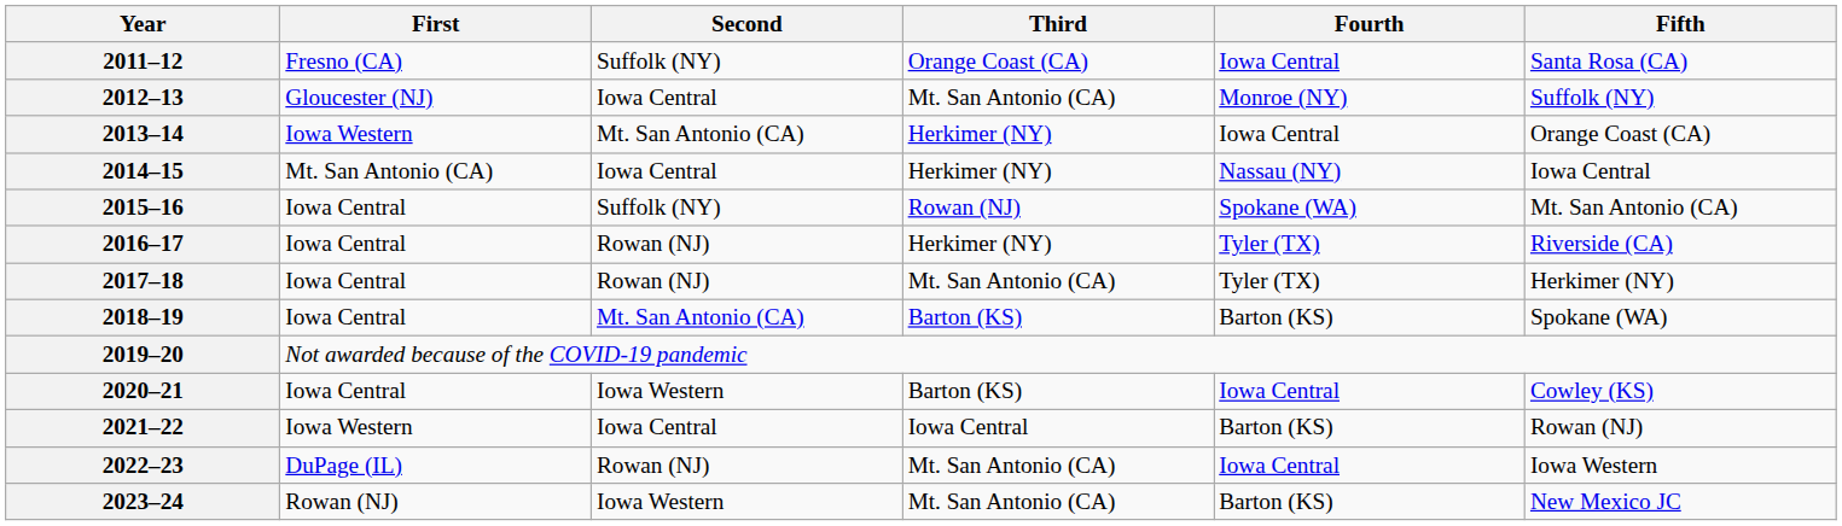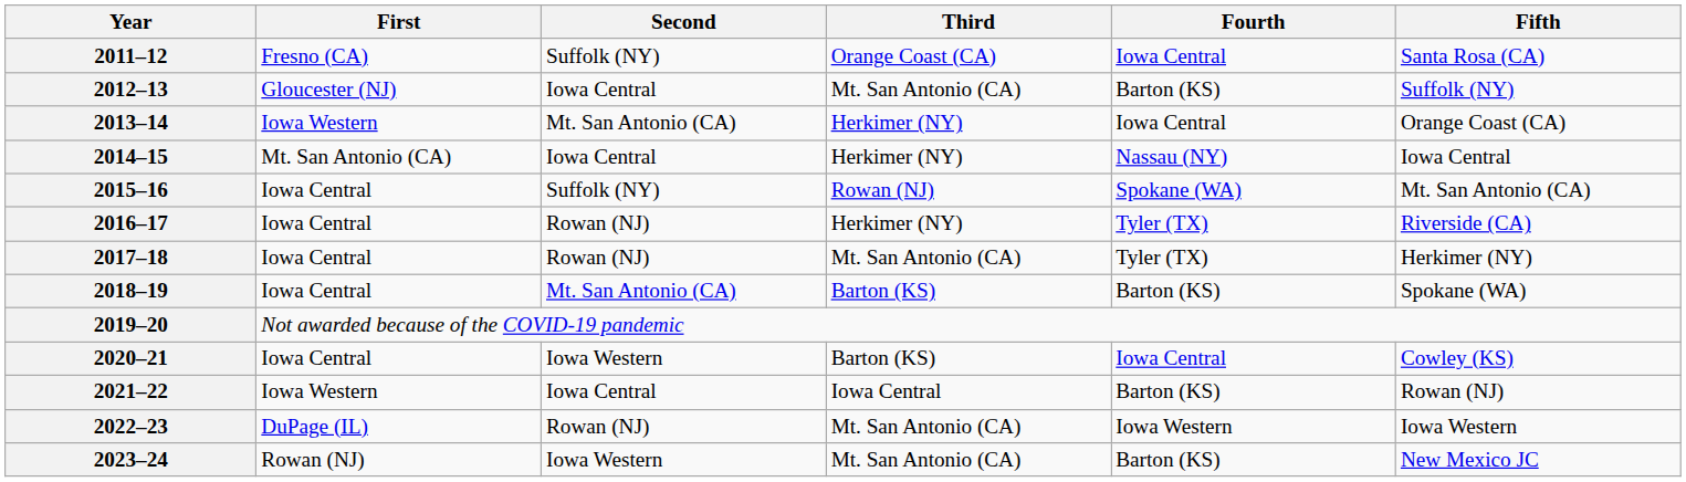 <table class="wikitable" style="width:100%">
 <tr>
 <th style="width:15%">Year</th>
 <th style="width:17%">First</th>
 <th style="width:17%">Second</th>
 <th style="width:17%">Third</th>
 <th style="width:17%">Fourth</th>
 <th style="width:17%">Fifth</th>
 </tr>
 <tr>
 <th>2011–12</th>
 <td><a href='#'>Fresno (CA)</a></td>
 <td>Suffolk (NY)</td>
 <td><a href='#'>Orange Coast (CA)</a></td>
 <td><a href='#'>Iowa Central</a></td>
 <td><a href='#'>Santa Rosa (CA)</a></td>
 </tr>
 <tr>
 <th>2012–13</th>
 <td><a href='#'>Gloucester (NJ)</a></td>
 <td>Iowa Central</td>
 <td>Mt. San Antonio (CA)</td>
-<td><a href='#'>Monroe (NY)</a></td>
+<td>Barton (KS)</td>
 <td><a href='#'>Suffolk (NY)</a></td>
 </tr>
 <tr>
 <th>2013–14</th>
 <td><a href='#'>Iowa Western</a></td>
 <td>Mt. San Antonio (CA)</td>
 <td><a href='#'>Herkimer (NY)</a></td>
 <td>Iowa Central</td>
 <td>Orange Coast (CA)</td>
 </tr>
 <tr>
 <th>2014–15</th>
 <td>Mt. San Antonio (CA)</td>
 <td>Iowa Central</td>
 <td>Herkimer (NY)</td>
 <td><a href='#'>Nassau (NY)</a></td>
 <td>Iowa Central</td>
 </tr>
 <tr>
 <th>2015–16</th>
 <td>Iowa Central</td>
 <td>Suffolk (NY)</td>
 <td><a href='#'>Rowan (NJ)</a></td>
 <td><a href='#'>Spokane (WA)</a></td>
 <td>Mt. San Antonio (CA)</td>
 </tr>
 <tr>
 <th>2016–17</th>
 <td>Iowa Central</td>
 <td>Rowan (NJ)</td>
 <td>Herkimer (NY)</td>
 <td><a href='#'>Tyler (TX)</a></td>
 <td><a href='#'>Riverside (CA)</a></td>
 </tr>
 <tr>
 <th>2017–18</th>
 <td>Iowa Central</td>
 <td>Rowan (NJ)</td>
 <td>Mt. San Antonio (CA)</td>
 <td>Tyler (TX)</td>
 <td>Herkimer (NY)</td>
 </tr>
 <tr>
 <th>2018–19</th>
 <td>Iowa Central</td>
 <td><a href='#'>Mt. San Antonio (CA)</a></td>
 <td><a href='#'>Barton (KS)</a></td>
 <td>Barton (KS)</td>
 <td>Spokane (WA)</td>
 </tr>
 <tr>
 <th>2019–20</th>
 <td colspan="5"><em>Not awarded because of the <a href='#'>COVID-19 pandemic</a></em></td>
 </tr>
 <tr>
 <th>2020–21</th>
 <td>Iowa Central</td>
 <td>Iowa Western</td>
 <td>Barton (KS)</td>
 <td><a href='#'>Iowa Central</a></td>
 <td><a href='#'>Cowley (KS)</a></td>
 </tr>
 <tr>
 <th>2021–22</th>
 <td>Iowa Western</td>
 <td>Iowa Central</td>
 <td>Iowa Central</td>
 <td>Barton (KS)</td>
 <td>Rowan (NJ)</td>
 </tr>
 <tr>
 <th>2022–23</th>
 <td><a href='#'>DuPage (IL)</a></td>
 <td>Rowan (NJ)</td>
 <td>Mt. San Antonio (CA)</td>
-<td><a href='#'>Iowa Central</a></td>
+<td>Iowa Western</td>
 <td>Iowa Western</td>
 </tr>
 <tr>
 <th>2023–24</th>
 <td>Rowan (NJ)</td>
 <td>Iowa Western</td>
 <td>Mt. San Antonio (CA)</td>
 <td>Barton (KS)</td>
 <td><a href='#'>New Mexico JC</a></td>
 </tr>
 </table>
